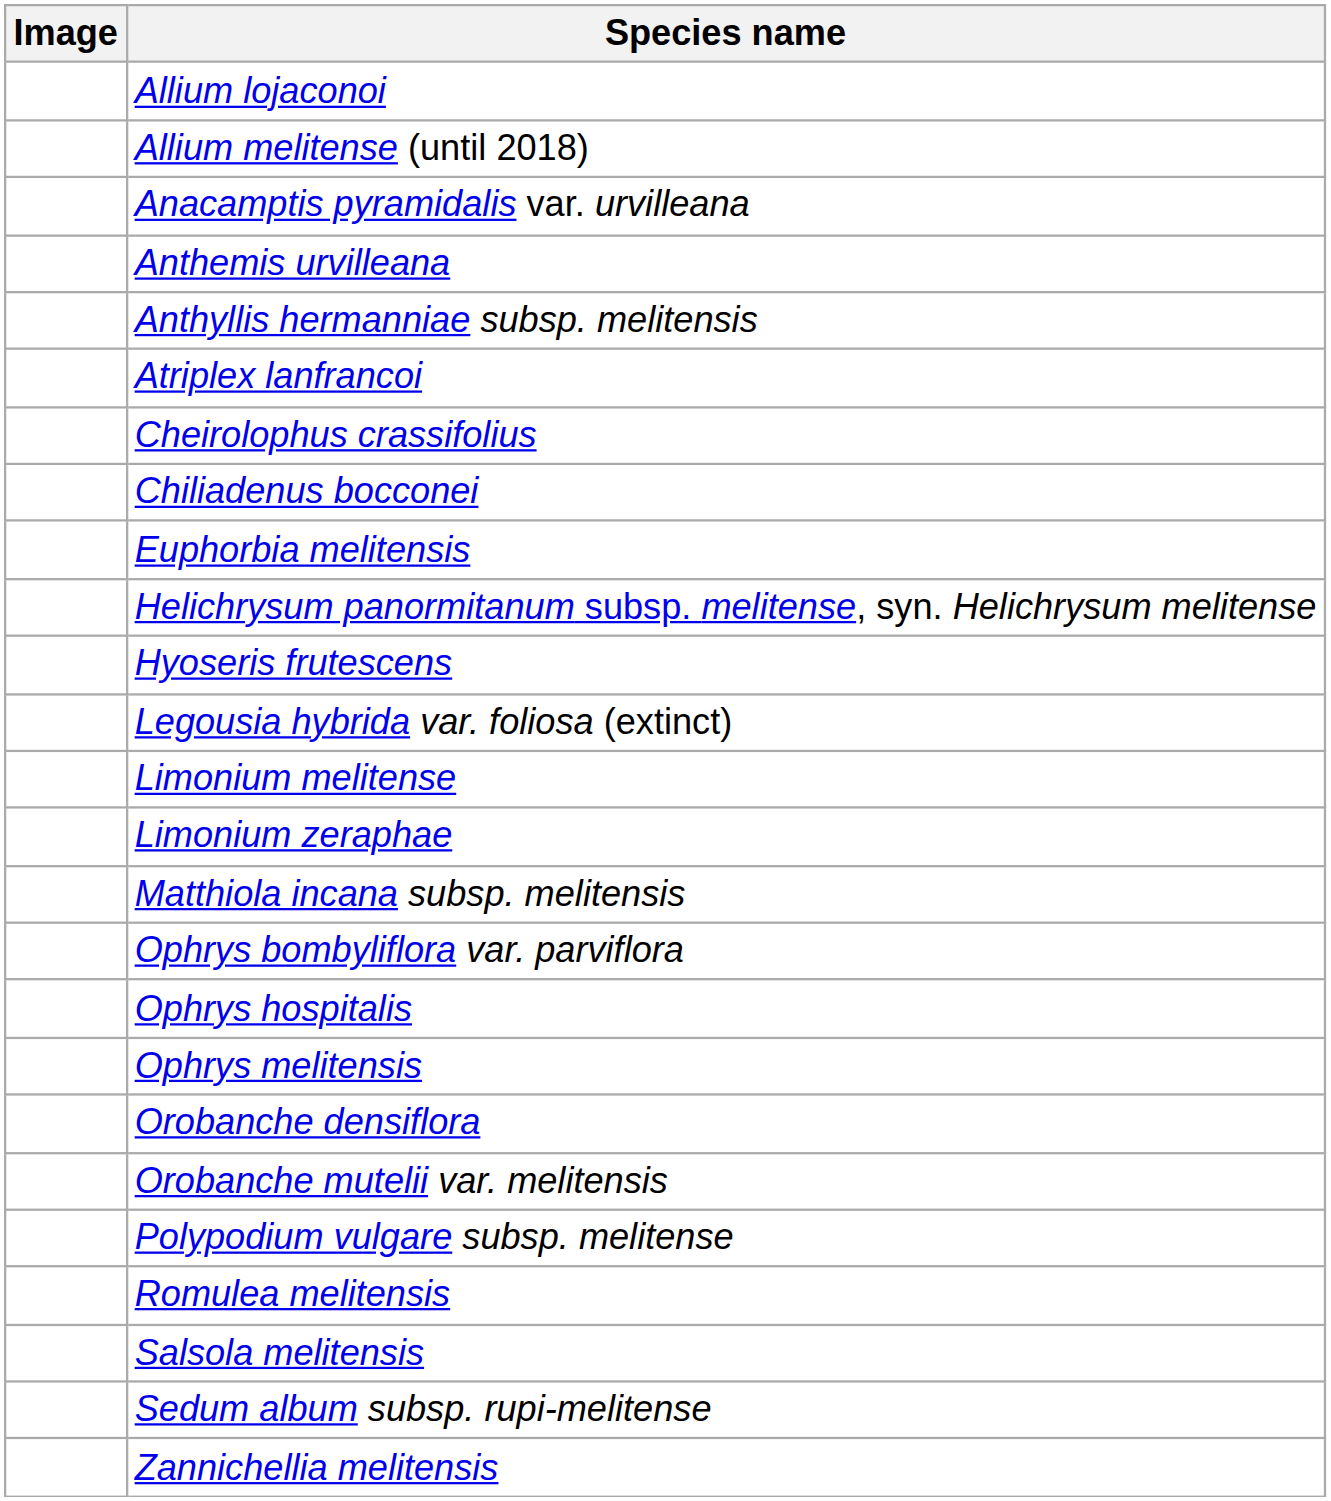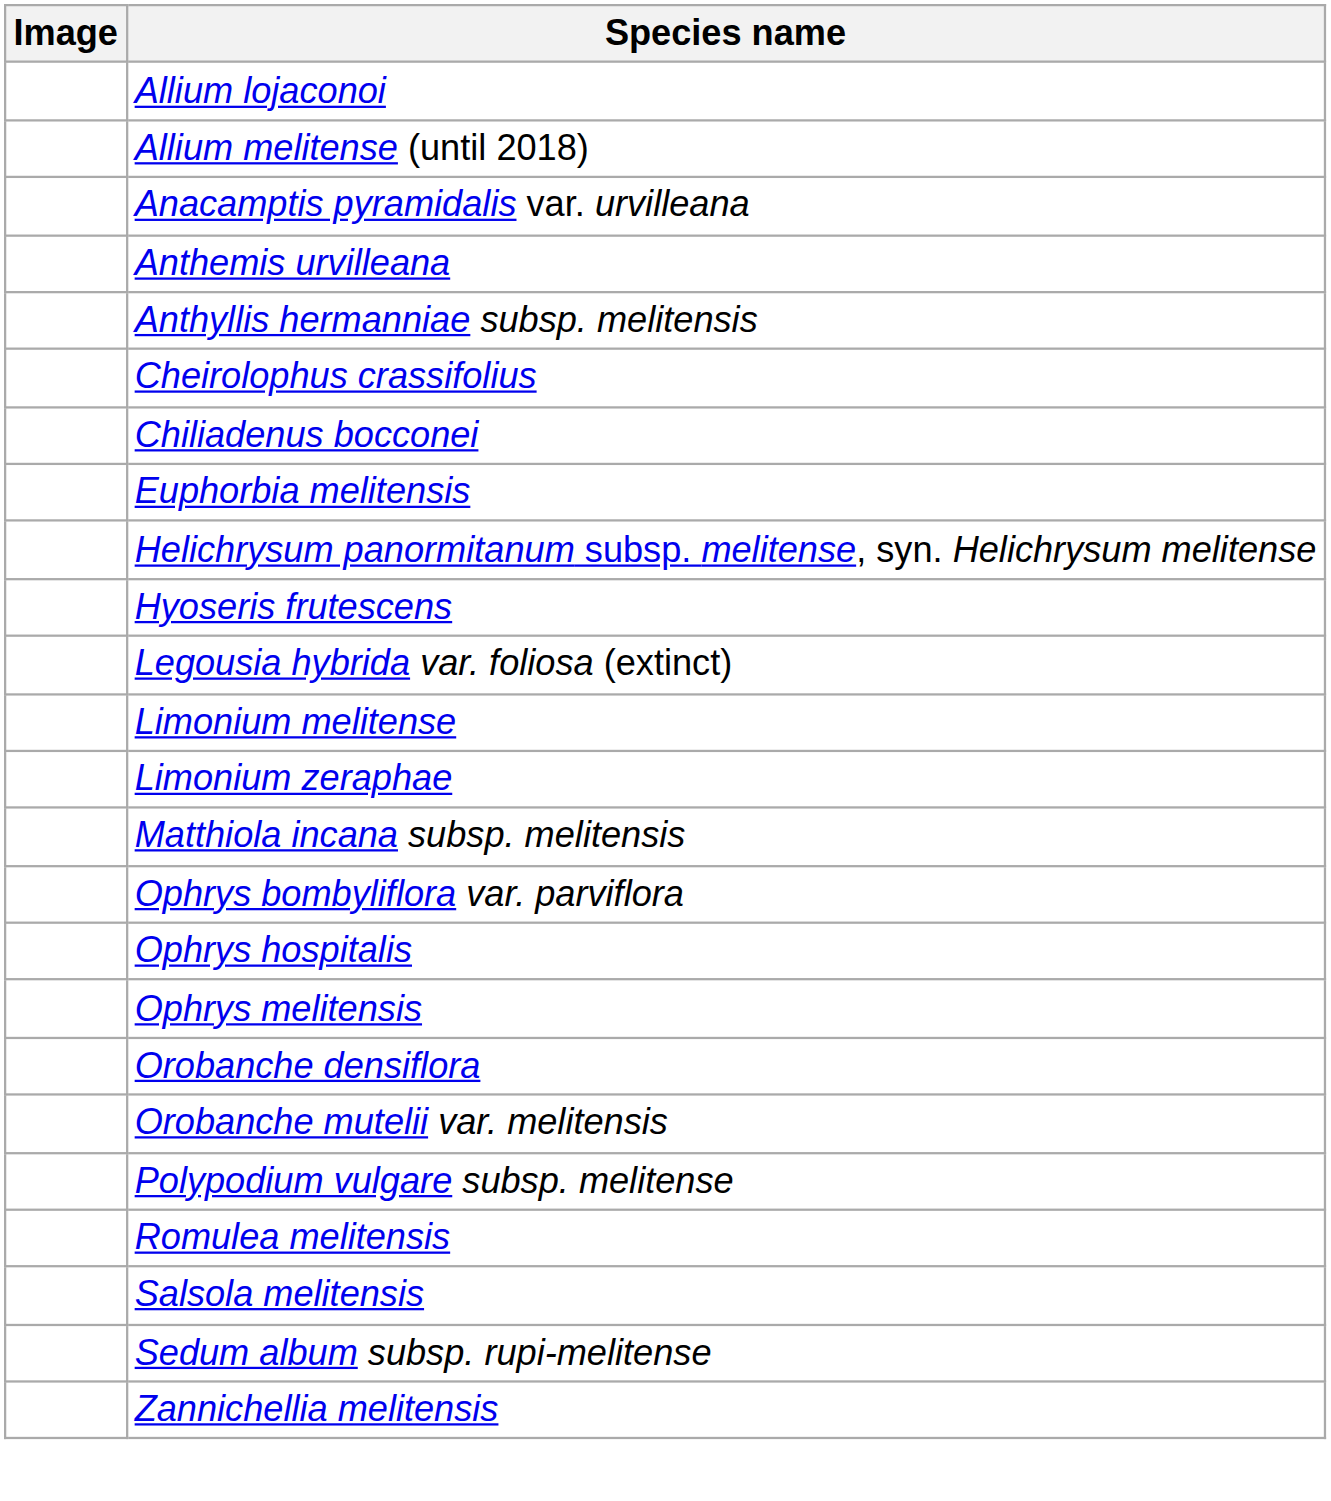 <table class="wikitable" style="background: white">
 <tr>
 <th>Image</th>
 <th>Species name</th>
 </tr>
 <tr>
 <td></td>
 <td><em><a href='#'>Allium lojaconoi</a></em></td>
 </tr>
 <tr>
 <td></td>
 <td><em><a href='#'>Allium melitense</a></em> (until 2018)</td>
 </tr>
 <tr>
 <td></td>
 <td><em><a href='#'>Anacamptis pyramidalis</a></em> var. <em>urvilleana</em></td>
 </tr>
 <tr>
 <td></td>
 <td><em><a href='#'>Anthemis urvilleana</a></em></td>
 </tr>
 <tr>
 <td></td>
 <td><em><a href='#'>Anthyllis hermanniae</a> subsp. melitensis</em></td>
-</tr>
-<tr>
-<td></td>
-<td><em><a href='#'>Atriplex lanfrancoi</a></em></td>
 </tr>
 <tr>
 <td></td>
 <td><em><a href='#'>Cheirolophus crassifolius</a></em></td>
 </tr>
 <tr>
 <td></td>
 <td><em><a href='#'>Chiliadenus bocconei</a></em></td>
 </tr>
 <tr>
 <td></td>
 <td><em><a href='#'>Euphorbia melitensis</a></em></td>
 </tr>
 <tr>
 <td></td>
 <td><a href='#'><em>Helichrysum panormitanum</em> subsp. <em>melitense</em></a>, syn. <em>Helichrysum melitense</em></td>
 </tr>
 <tr>
 <td></td>
 <td><em><a href='#'>Hyoseris frutescens</a></em></td>
 </tr>
 <tr>
 <td></td>
 <td><em><a href='#'>Legousia hybrida</a> var. foliosa</em> (extinct)</td>
 </tr>
 <tr>
 <td></td>
 <td><em><a href='#'>Limonium melitense</a></em></td>
 </tr>
 <tr>
 <td></td>
 <td><em><a href='#'>Limonium zeraphae</a></em></td>
 </tr>
 <tr>
 <td></td>
 <td><em><a href='#'>Matthiola incana</a> subsp. melitensis</em></td>
 </tr>
 <tr>
 <td></td>
 <td><em><a href='#'>Ophrys bombyliflora</a> var. parviflora</em></td>
 </tr>
 <tr>
 <td></td>
 <td><em><a href='#'>Ophrys hospitalis</a></em></td>
 </tr>
 <tr>
 <td></td>
 <td><em><a href='#'>Ophrys melitensis</a></em></td>
 </tr>
 <tr>
 <td></td>
 <td><em><a href='#'>Orobanche densiflora</a></em></td>
 </tr>
 <tr>
 <td></td>
 <td><em><a href='#'>Orobanche mutelii</a> var. melitensis</em></td>
 </tr>
 <tr>
 <td></td>
 <td><em><a href='#'>Polypodium vulgare</a> subsp. melitense</em></td>
 </tr>
 <tr>
 <td></td>
 <td><em><a href='#'>Romulea melitensis</a></em></td>
 </tr>
 <tr>
 <td></td>
 <td><em><a href='#'>Salsola melitensis</a></em></td>
 </tr>
 <tr>
 <td></td>
 <td><em><a href='#'>Sedum album</a> subsp. rupi-melitense</em></td>
 </tr>
 <tr>
 <td></td>
 <td><em><a href='#'>Zannichellia melitensis</a></em></td>
 </tr>
 </table>
